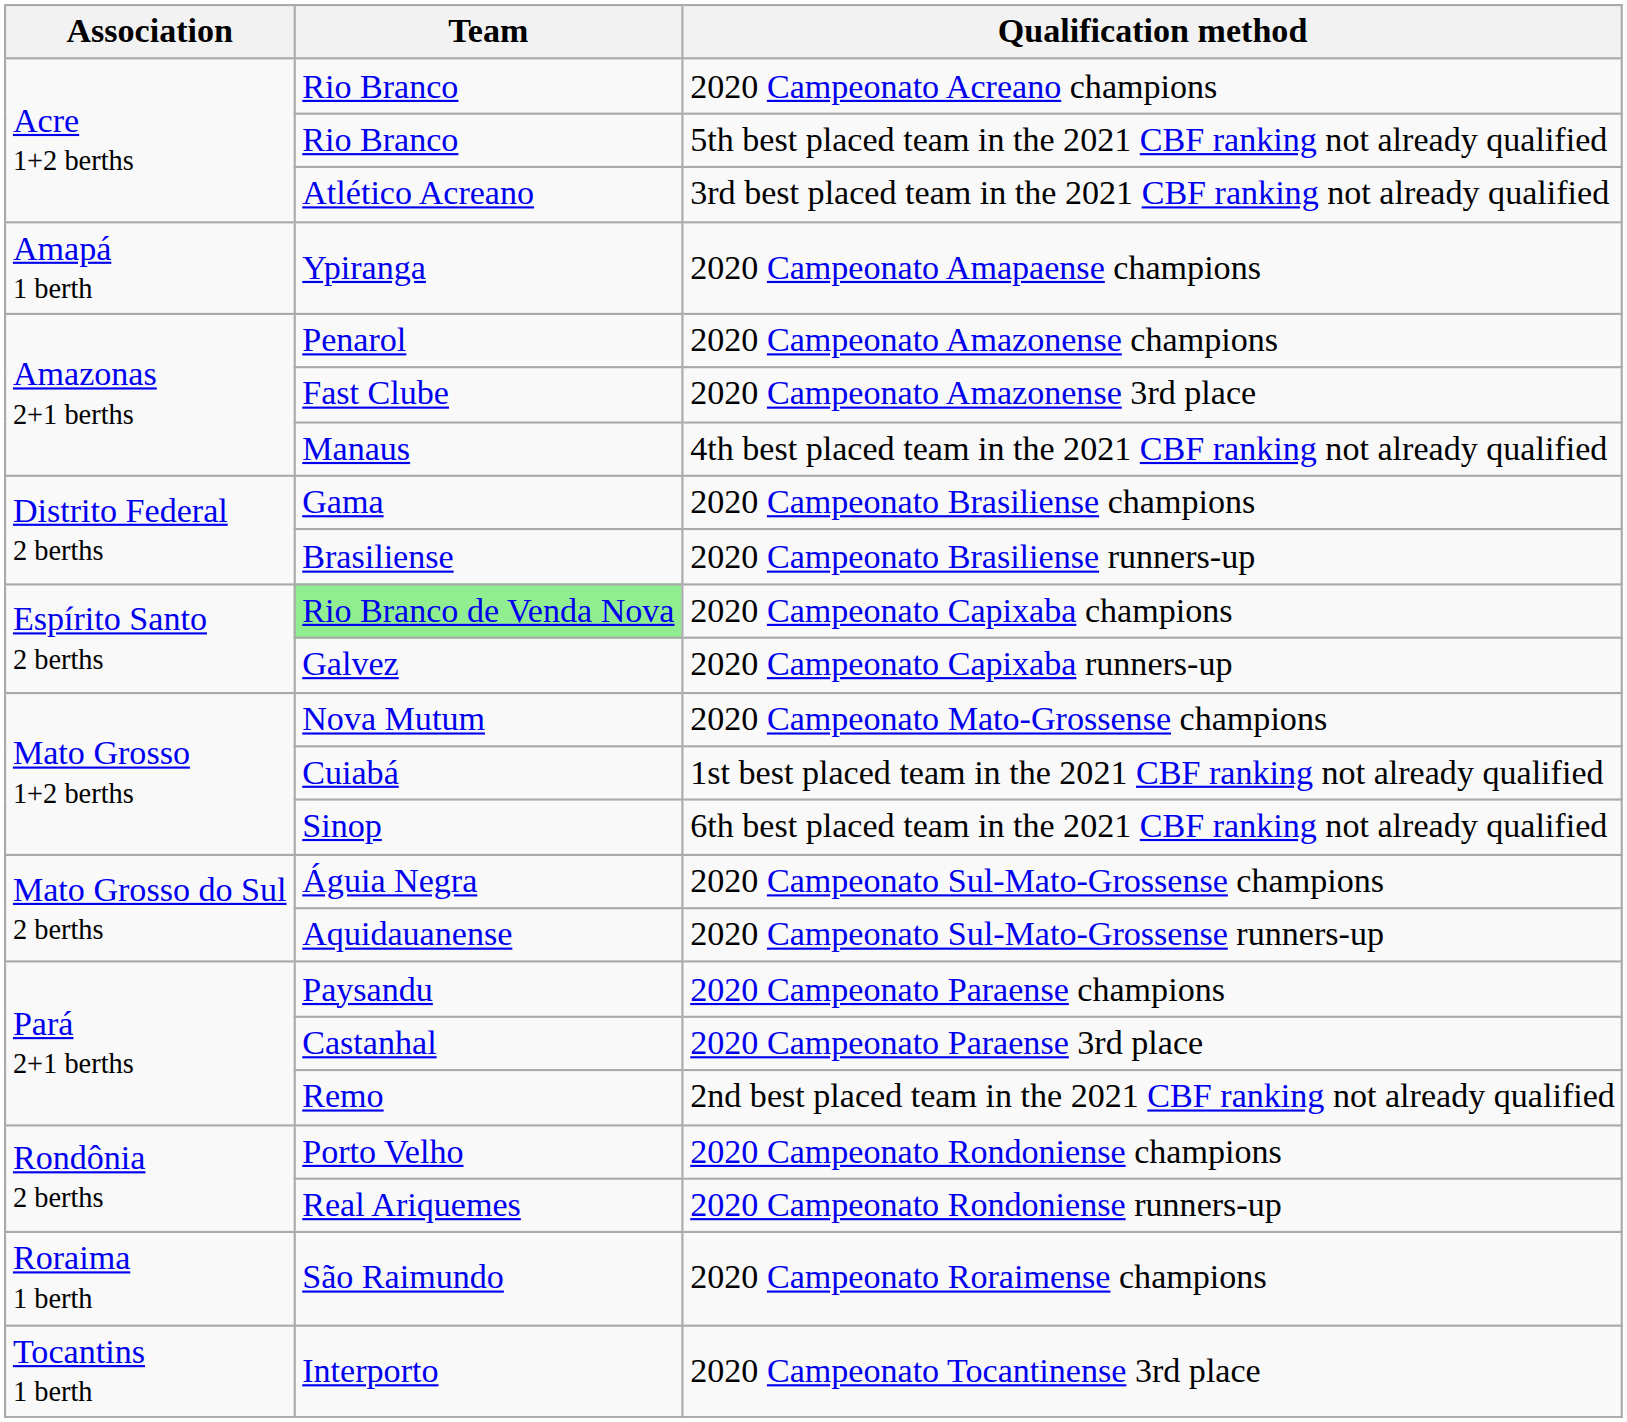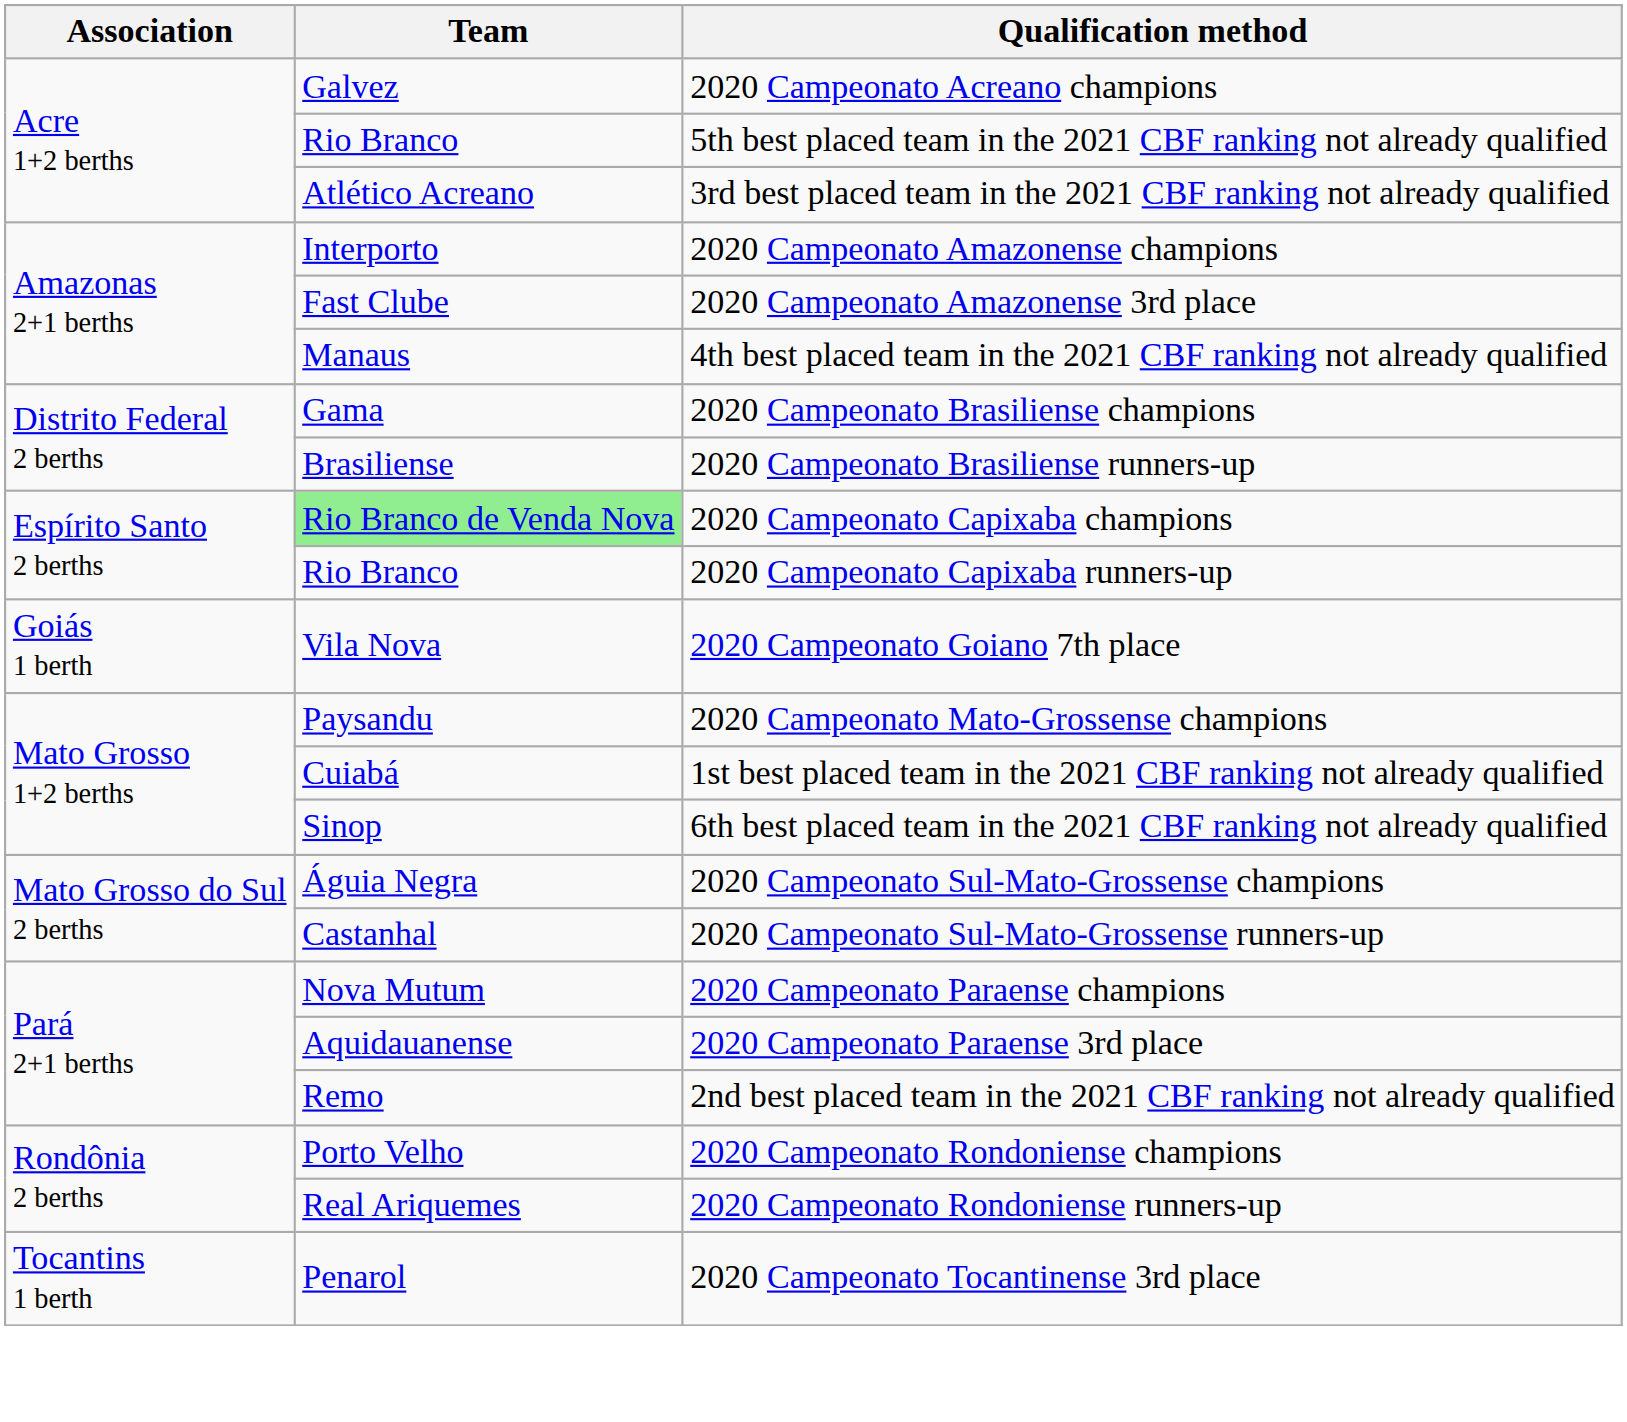 <table class="wikitable">
 <tr>
 <th>Association</th>
 <th>Team</th>
 <th>Qualification method</th>
 </tr>
 <tr>
 <td rowspan="3"> <a href='#'>Acre</a><br><small>1+2 berths</small></td>
-<td><a href='#'>Rio Branco</a></td>
+<td><a href='#'>Galvez</a></td>
 <td>2020 <a href='#'>Campeonato Acreano</a> champions</td>
 </tr>
 <tr>
 <td><a href='#'>Rio Branco</a></td>
 <td>5th best placed team in the 2021 <a href='#'>CBF ranking</a> not already qualified</td>
 </tr>
 <tr>
 <td><a href='#'>Atlético Acreano</a></td>
 <td>3rd best placed team in the 2021 <a href='#'>CBF ranking</a> not already qualified</td>
 </tr>
 <tr>
-<td rowspan="1"> <a href='#'>Amapá</a><br><small>1 berth</small></td>
-<td><a href='#'>Ypiranga</a></td>
-<td>2020 <a href='#'>Campeonato Amapaense</a> champions</td>
-</tr>
-<tr>
 <td rowspan="3"> <a href='#'>Amazonas</a><br><small>2+1 berths</small></td>
-<td><a href='#'>Penarol</a></td>
+<td><a href='#'>Interporto</a></td>
 <td>2020 <a href='#'>Campeonato Amazonense</a> champions</td>
 </tr>
 <tr>
 <td><a href='#'>Fast Clube</a></td>
 <td>2020 <a href='#'>Campeonato Amazonense</a> 3rd place</td>
 </tr>
 <tr>
 <td><a href='#'>Manaus</a></td>
 <td>4th best placed team in the 2021 <a href='#'>CBF ranking</a> not already qualified</td>
 </tr>
 <tr>
 <td rowspan="2"> <a href='#'>Distrito Federal</a><br><small>2 berths</small></td>
 <td><a href='#'>Gama</a></td>
 <td>2020 <a href='#'>Campeonato Brasiliense</a> champions</td>
 </tr>
 <tr>
 <td><a href='#'>Brasiliense</a></td>
 <td>2020 <a href='#'>Campeonato Brasiliense</a> runners-up</td>
 </tr>
 <tr>
 <td rowspan="2"> <a href='#'>Espírito Santo</a><br><small>2 berths</small></td>
 <td style="background: lightgreen;"><a href='#'>Rio Branco de Venda Nova</a></td>
 <td>2020 <a href='#'>Campeonato Capixaba</a> champions</td>
 </tr>
 <tr>
-<td><a href='#'>Galvez</a></td>
+<td><a href='#'>Rio Branco</a></td>
 <td>2020 <a href='#'>Campeonato Capixaba</a> runners-up</td>
 </tr>
 <tr>
+<td rowspan="1"> <a href='#'>Goiás</a><br><small>1 berth</small></td>
+<td><a href='#'>Vila Nova</a></td>
+<td><a href='#'>2020 Campeonato Goiano</a> 7th place</td>
+</tr>
+<tr>
 <td rowspan="3"> <a href='#'>Mato Grosso</a><br><small>1+2 berths</small></td>
-<td><a href='#'>Nova Mutum</a></td>
+<td><a href='#'>Paysandu</a></td>
 <td>2020 <a href='#'>Campeonato Mato-Grossense</a> champions</td>
 </tr>
 <tr>
 <td><a href='#'>Cuiabá</a></td>
 <td>1st best placed team in the 2021 <a href='#'>CBF ranking</a> not already qualified</td>
 </tr>
 <tr>
 <td><a href='#'>Sinop</a></td>
 <td>6th best placed team in the 2021 <a href='#'>CBF ranking</a> not already qualified</td>
 </tr>
 <tr>
 <td rowspan="2"> <a href='#'>Mato Grosso do Sul</a><br><small>2 berths</small></td>
 <td><a href='#'>Águia Negra</a></td>
 <td>2020 <a href='#'>Campeonato Sul-Mato-Grossense</a> champions</td>
 </tr>
 <tr>
-<td><a href='#'>Aquidauanense</a></td>
+<td><a href='#'>Castanhal</a></td>
 <td>2020 <a href='#'>Campeonato Sul-Mato-Grossense</a> runners-up</td>
 </tr>
 <tr>
 <td rowspan="3"> <a href='#'>Pará</a><br><small>2+1 berths</small></td>
-<td><a href='#'>Paysandu</a></td>
+<td><a href='#'>Nova Mutum</a></td>
 <td><a href='#'>2020 Campeonato Paraense</a> champions</td>
 </tr>
 <tr>
-<td><a href='#'>Castanhal</a></td>
+<td><a href='#'>Aquidauanense</a></td>
 <td><a href='#'>2020 Campeonato Paraense</a> 3rd place</td>
 </tr>
 <tr>
 <td><a href='#'>Remo</a></td>
 <td>2nd best placed team in the 2021 <a href='#'>CBF ranking</a> not already qualified</td>
 </tr>
 <tr>
 <td rowspan="2"> <a href='#'>Rondônia</a><br><small>2 berths</small></td>
 <td><a href='#'>Porto Velho</a></td>
 <td><a href='#'>2020 Campeonato Rondoniense</a> champions</td>
 </tr>
 <tr>
 <td><a href='#'>Real Ariquemes</a></td>
 <td><a href='#'>2020 Campeonato Rondoniense</a> runners-up</td>
 </tr>
 <tr>
-<td rowspan="1"> <a href='#'>Roraima</a><br><small>1 berth</small></td>
-<td><a href='#'>São Raimundo</a></td>
-<td>2020 <a href='#'>Campeonato Roraimense</a> champions</td>
-</tr>
-<tr>
 <td rowspan="1"> <a href='#'>Tocantins</a><br><small>1 berth</small></td>
-<td><a href='#'>Interporto</a></td>
+<td><a href='#'>Penarol</a></td>
 <td>2020 <a href='#'>Campeonato Tocantinense</a> 3rd place</td>
 </tr>
 <tr>
 </tr>
 </table>
